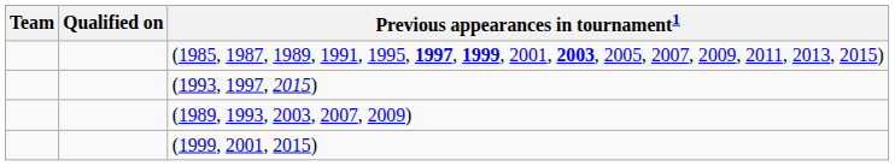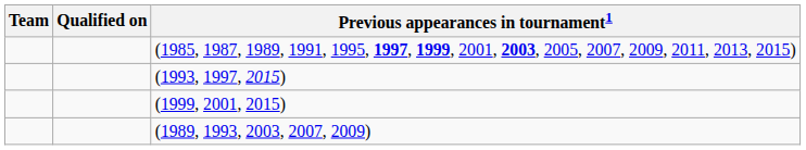 <table class="wikitable sortable" style="text-align: left;">
 <tr>
 <th>Team</th>
 <th>Qualified on</th>
 <th>Previous appearances in tournament<sup><strong><a href='#'>1</a></strong></sup></th>
 </tr>
 <tr>
 <td></td>
 <td></td>
 <td> (<a href='#'>1985</a>, <a href='#'>1987</a>, <a href='#'>1989</a>, <a href='#'>1991</a>, <a href='#'>1995</a>, <strong><a href='#'>1997</a></strong>, <strong><a href='#'>1999</a></strong>, <a href='#'>2001</a>, <strong><a href='#'>2003</a></strong>, <a href='#'>2005</a>, <a href='#'>2007</a>, <a href='#'>2009</a>, <a href='#'>2011</a>, <a href='#'>2013</a>, <a href='#'>2015</a>)</td>
 </tr>
 <tr>
 <td></td>
 <td></td>
 <td> (<a href='#'>1993</a>, <a href='#'>1997</a>, <em><a href='#'>2015</a></em>)</td>
 </tr>
 <tr>
 <td></td>
 <td></td>
-<td> (<a href='#'>1989</a>, <a href='#'>1993</a>, <a href='#'>2003</a>, <a href='#'>2007</a>, <a href='#'>2009</a>)</td>
+<td> (<a href='#'>1999</a>, <a href='#'>2001</a>, <a href='#'>2015</a>)</td>
 </tr>
 <tr>
 <td></td>
 <td></td>
-<td> (<a href='#'>1999</a>, <a href='#'>2001</a>, <a href='#'>2015</a>)</td>
+<td> (<a href='#'>1989</a>, <a href='#'>1993</a>, <a href='#'>2003</a>, <a href='#'>2007</a>, <a href='#'>2009</a>)</td>
 </tr>
 </table>
